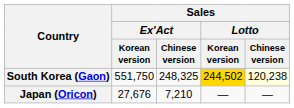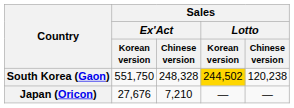 <table class="wikitable sortable plainrowheaders" style="text-align:center;">
 <tr>
 <th rowspan=3>Country</th>
 <th colspan=4>Sales</th>
 </tr>
 <tr>
 <th colspan=2><em>Ex'Act</em></th>
 <th colspan=2><em>Lotto</em></th>
 </tr>
 <tr>
 <th><small>Korean<br>version</small></th>
 <th><small>Chinese<br>version</small></th>
 <th><small>Korean<br>version</small></th>
 <th><small>Chinese<br>version</small></th>
 </tr>
 <tr>
 <th scope=row>South Korea (<a href='#'>Gaon</a>)</th>
 <td>551,750</td>
-<td>248,325</td>
+<td>248,328</td>
 <td style="background: gold;">244,502</td>
-<td style="background: lightyellow;">120,238</td>
+<td>120,238</td>
 </tr>
 <tr>
 <th scope=row>Japan (<a href='#'>Oricon</a>)</th>
 <td>27,676</td>
 <td>7,210</td>
 <td>—</td>
 <td>—</td>
 </tr>
 </table>
